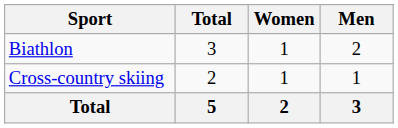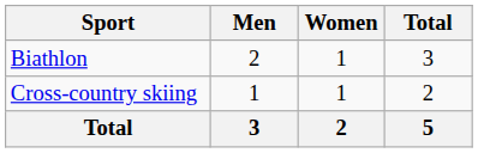 <table class="wikitable sortable" style=text-align:center>
 <tr>
 <th width=140>Sport</th>
+<th width=55>Men</th>
+<th width=55>Women</th>
 <th width=55>Total</th>
-<th width=55>Women</th>
-<th width=55>Men</th>
 </tr>
 <tr>
 <td align=left><a href='#'>Biathlon</a></td>
+<td>2</td>
+<td>1</td>
 <td>3</td>
+</tr>
+<tr>
+<td align=left><a href='#'>Cross-country skiing</a></td>
+<td>1</td>
 <td>1</td>
 <td>2</td>
 </tr>
 <tr>
-<td align=left><a href='#'>Cross-country skiing</a></td>
-<td>2</td>
-<td>1</td>
-<td>1</td>
-</tr>
-<tr>
 <th>Total</th>
+<th>3</th>
+<th>2</th>
 <th>5</th>
-<th>2</th>
-<th>3</th>
 </tr>
 </table>
